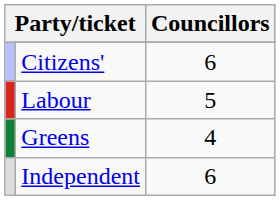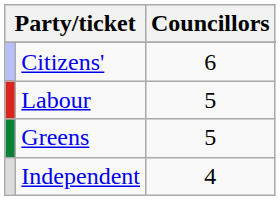 <table class="wikitable">
 <tr>
 <th colspan=2>Party/ticket</th>
 <th>Councillors</th>
 </tr>
 <tr>
 </tr>
 <tr>
 <td style="background:#B8BFFE"></td>
 <td><a href='#'>Citizens'</a></td>
 <td style="text-align: center;">6</td>
 </tr>
 <tr>
 <td style="background:#DC241f"></td>
 <td><a href='#'>Labour</a></td>
 <td style="text-align: center;">5</td>
 </tr>
 <tr>
 <td style="background:#098137"></td>
 <td><a href='#'>Greens</a></td>
-<td style="text-align: center;">4</td>
+<td style="text-align: center;">5</td>
 </tr>
 <tr>
 <td style="background:#DDDDDD"></td>
 <td><a href='#'>Independent</a></td>
-<td style="text-align: center;">6</td>
+<td style="text-align: center;">4</td>
 </tr>
 </table>
